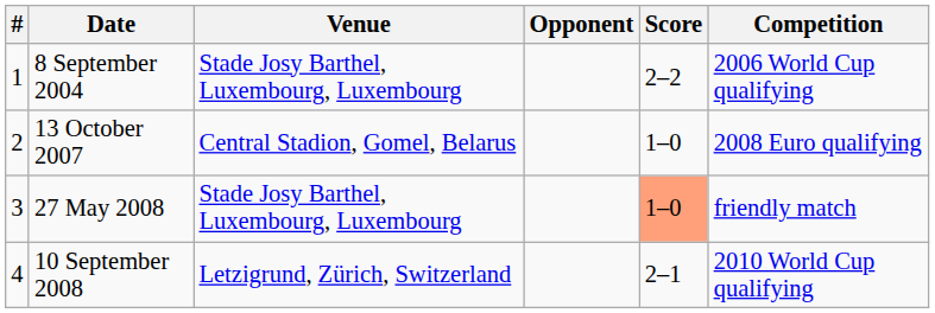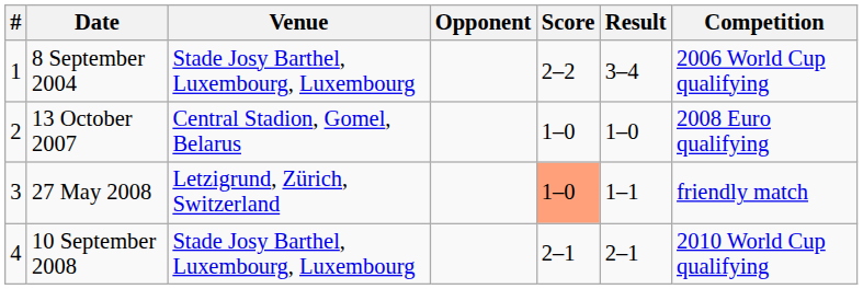 <table class="wikitable">
 <tr>
 <th>#</th>
 <th>Date</th>
 <th>Venue</th>
 <th>Opponent</th>
 <th>Score</th>
+<th>Result</th>
 <th>Competition</th>
 </tr>
 <tr>
 <td>1</td>
 <td>8 September 2004</td>
 <td><a href='#'>Stade Josy Barthel</a>, <a href='#'>Luxembourg</a>, <a href='#'>Luxembourg</a></td>
 <td></td>
 <td>2–2</td>
+<td>3–4</td>
 <td><a href='#'>2006 World Cup qualifying</a></td>
 </tr>
 <tr>
 <td>2</td>
 <td>13 October 2007</td>
 <td><a href='#'>Central Stadion</a>, <a href='#'>Gomel</a>, <a href='#'>Belarus</a></td>
 <td></td>
 <td>1–0</td>
+<td>1–0</td>
 <td><a href='#'>2008 Euro qualifying</a></td>
 </tr>
 <tr>
 <td>3</td>
 <td>27 May 2008</td>
-<td><a href='#'>Stade Josy Barthel</a>, <a href='#'>Luxembourg</a>, <a href='#'>Luxembourg</a></td>
+<td><a href='#'>Letzigrund</a>, <a href='#'>Zürich</a>, <a href='#'>Switzerland</a></td>
 <td></td>
 <td style="background: lightsalmon;">1–0</td>
+<td>1–1</td>
 <td><a href='#'>friendly match</a></td>
 </tr>
 <tr>
 <td>4</td>
 <td>10 September 2008</td>
-<td><a href='#'>Letzigrund</a>, <a href='#'>Zürich</a>, <a href='#'>Switzerland</a></td>
+<td><a href='#'>Stade Josy Barthel</a>, <a href='#'>Luxembourg</a>, <a href='#'>Luxembourg</a></td>
 <td></td>
+<td>2–1</td>
 <td>2–1</td>
 <td><a href='#'>2010 World Cup qualifying</a></td>
 </tr>
 </table>
